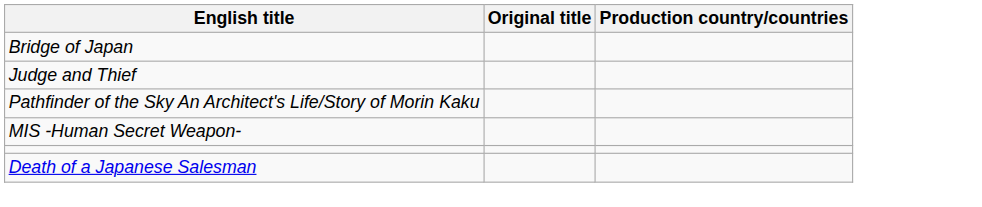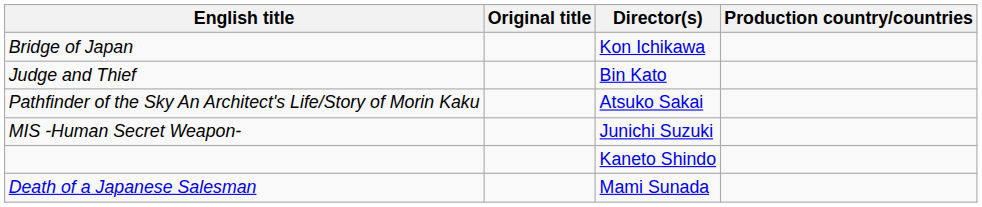 <table class="sortable wikitable">
 <tr>
 <th>English title</th>
 <th>Original title</th>
+<th>Director(s)</th>
 <th>Production country/countries</th>
 </tr>
 <tr>
 <td><em>Bridge of Japan</em></td>
 <td></td>
+<td><a href='#'>Kon Ichikawa</a></td>
 <td></td>
 </tr>
 <tr>
 <td><em>Judge and Thief</em></td>
 <td></td>
+<td><a href='#'>Bin Kato</a></td>
 <td></td>
 </tr>
 <tr>
 <td><em>Pathfinder of the Sky An Architect's Life/Story of Morin Kaku</em></td>
 <td></td>
+<td><a href='#'>Atsuko Sakai</a></td>
 <td></td>
 </tr>
 <tr>
 <td><em>MIS -Human Secret Weapon-</em></td>
 <td></td>
+<td><a href='#'>Junichi Suzuki</a></td>
 <td><br></td>
 </tr>
 <tr>
 <td></td>
 <td></td>
+<td><a href='#'>Kaneto Shindo</a></td>
 <td></td>
 </tr>
 <tr>
 <td><em><a href='#'>Death of a Japanese Salesman</a></em></td>
 <td></td>
+<td><a href='#'>Mami Sunada</a></td>
 <td></td>
 </tr>
 </table>
